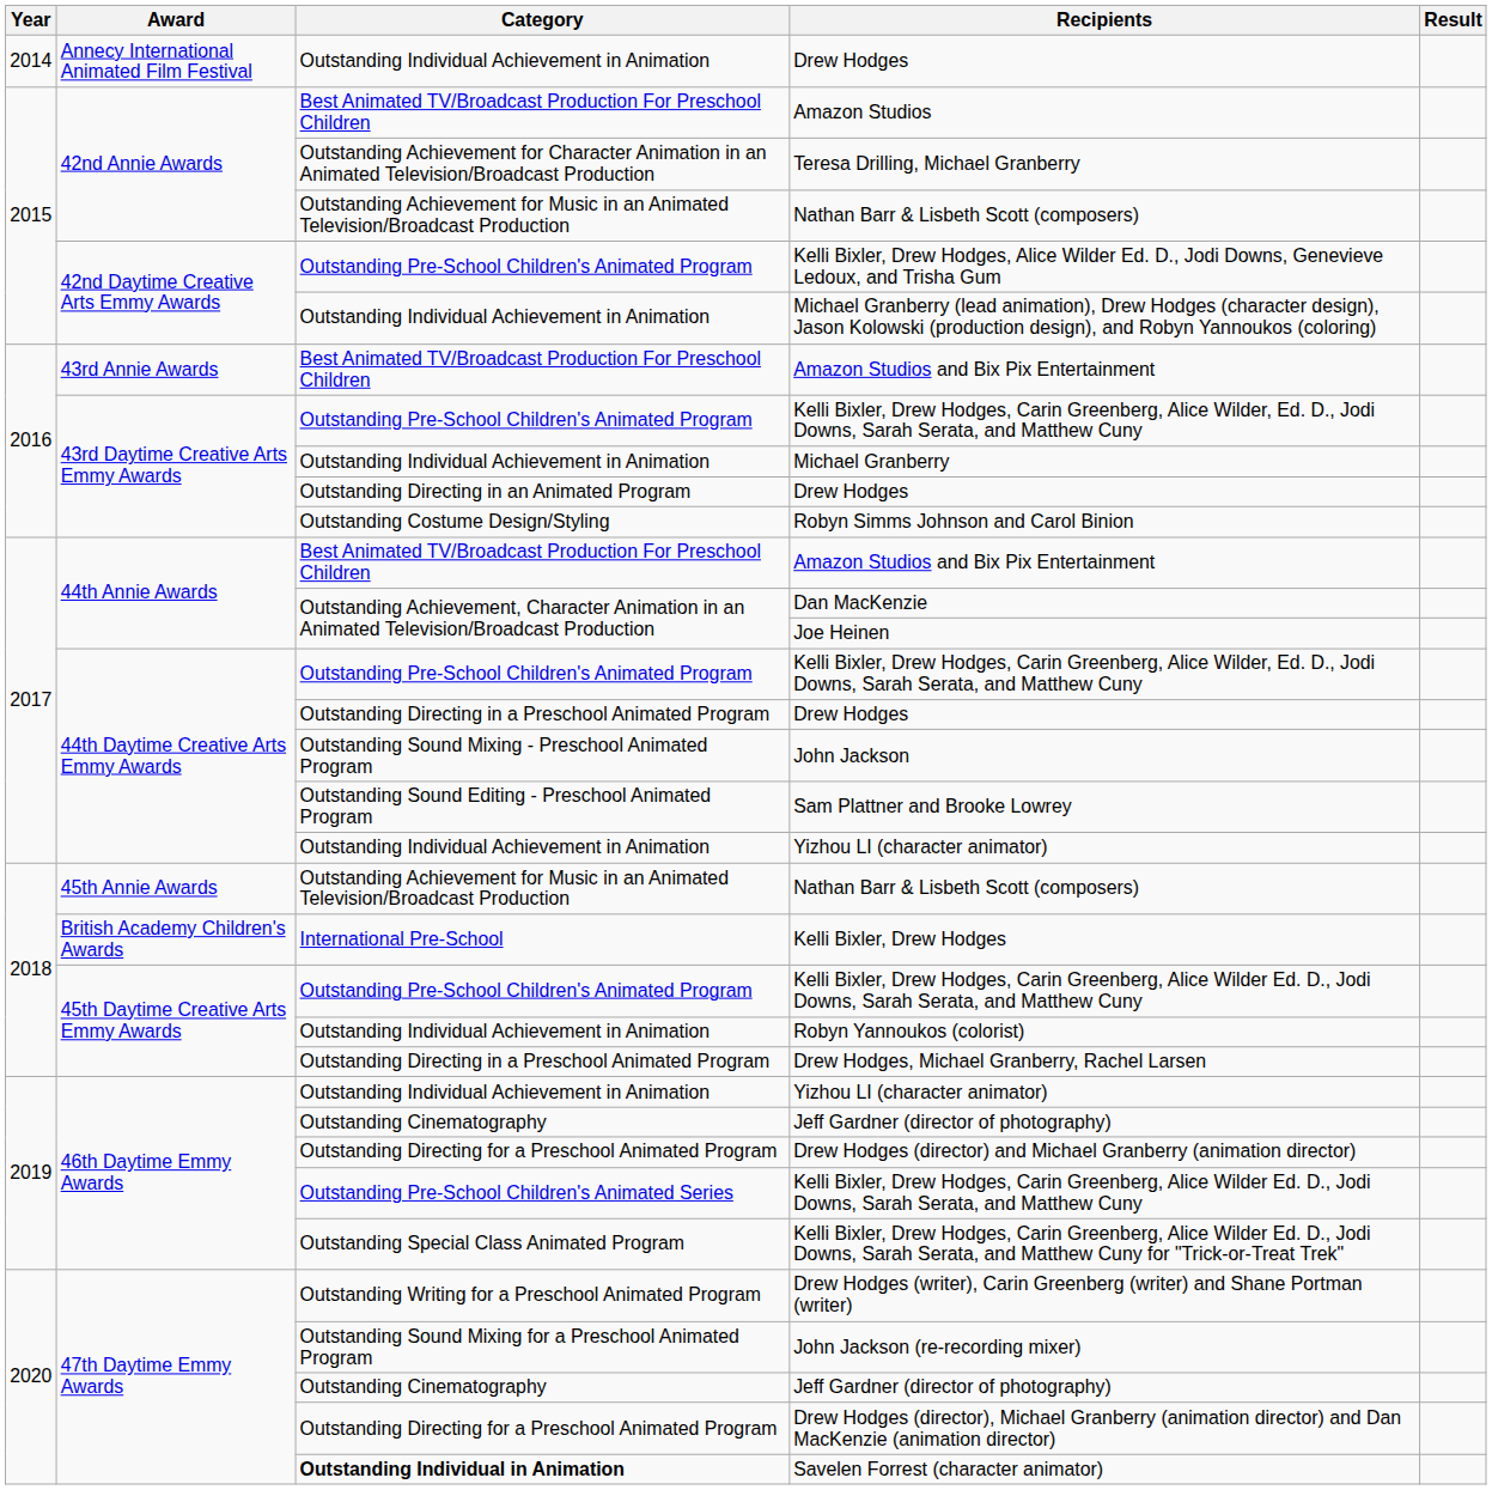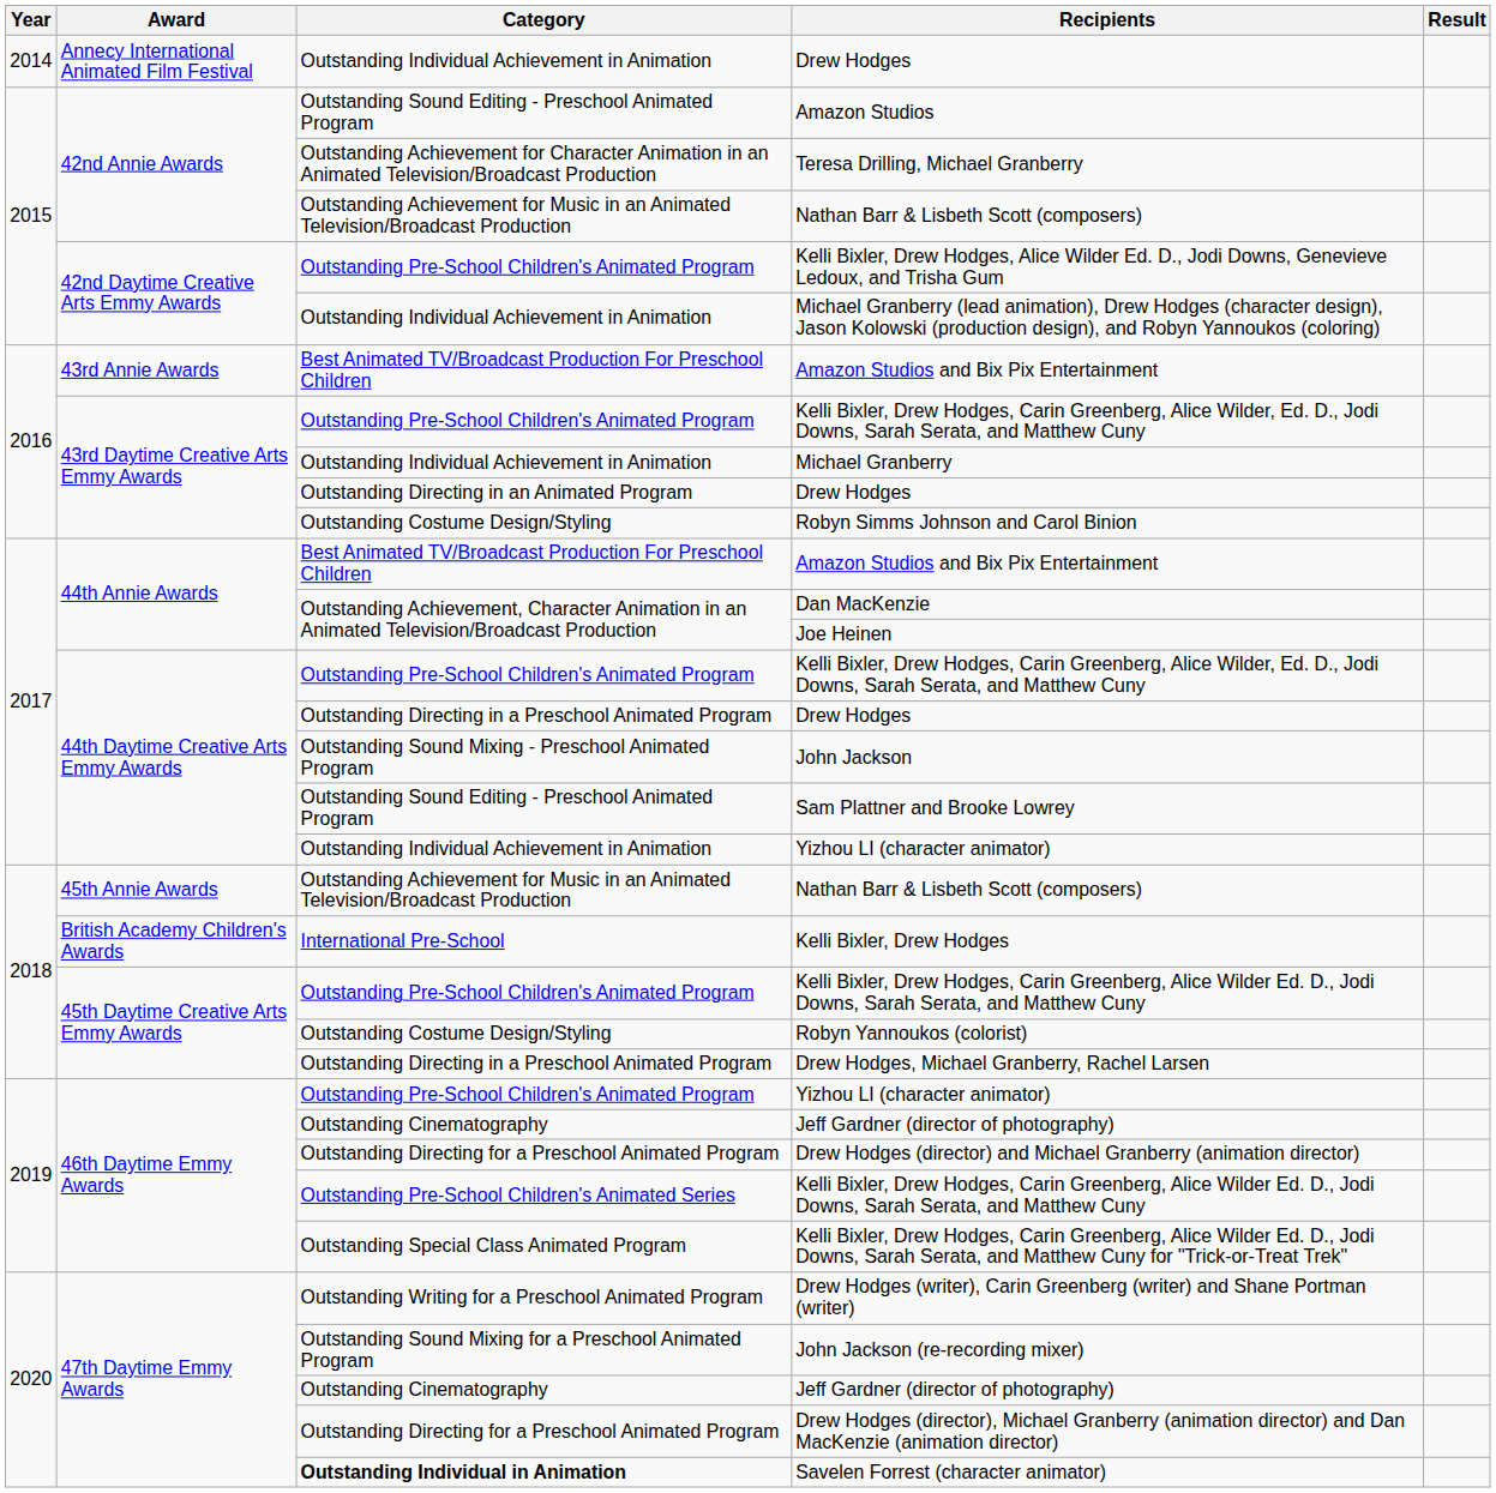 <table class="wikitable" style="width:99%;">
 <tr>
 <th>Year</th>
 <th>Award</th>
 <th>Category</th>
 <th>Recipients</th>
 <th>Result</th>
 </tr>
 <tr>
 <td>2014</td>
 <td><a href='#'>Annecy International Animated Film Festival</a></td>
 <td>Outstanding Individual Achievement in Animation</td>
 <td>Drew Hodges</td>
 <td></td>
 </tr>
 <tr>
 <td rowspan="5">2015</td>
 <td rowspan="3"><a href='#'>42nd Annie Awards</a></td>
-<td><a href='#'>Best Animated TV/Broadcast Production For Preschool Children</a></td>
+<td>Outstanding Sound Editing - Preschool Animated Program</td>
 <td>Amazon Studios</td>
 <td></td>
 </tr>
 <tr>
 <td>Outstanding Achievement for Character Animation in an Animated Television/Broadcast Production</td>
 <td>Teresa Drilling, Michael Granberry</td>
 <td></td>
 </tr>
 <tr>
 <td>Outstanding Achievement for Music in an Animated Television/Broadcast Production</td>
 <td>Nathan Barr & Lisbeth Scott (composers)</td>
 <td></td>
 </tr>
 <tr>
 <td rowspan="2"><a href='#'>42nd Daytime Creative Arts Emmy Awards</a></td>
 <td><a href='#'>Outstanding Pre-School Children's Animated Program</a></td>
 <td>Kelli Bixler, Drew Hodges, Alice Wilder Ed. D., Jodi Downs, Genevieve Ledoux, and Trisha Gum</td>
 <td></td>
 </tr>
 <tr>
 <td>Outstanding Individual Achievement in Animation</td>
 <td>Michael Granberry (lead animation), Drew Hodges (character design), Jason Kolowski (production design), and Robyn Yannoukos (coloring)</td>
 <td></td>
 </tr>
 <tr>
 <td rowspan="5">2016</td>
 <td rowspan="1"><a href='#'>43rd Annie Awards</a></td>
 <td><a href='#'>Best Animated TV/Broadcast Production For Preschool Children</a></td>
 <td><a href='#'>Amazon Studios</a> and Bix Pix Entertainment</td>
 <td></td>
 </tr>
 <tr>
 <td rowspan="4"><a href='#'>43rd Daytime Creative Arts Emmy Awards</a></td>
 <td><a href='#'>Outstanding Pre-School Children's Animated Program</a></td>
 <td>Kelli Bixler, Drew Hodges, Carin Greenberg, Alice Wilder, Ed. D., Jodi Downs, Sarah Serata, and Matthew Cuny</td>
 <td></td>
 </tr>
 <tr>
 <td>Outstanding Individual Achievement in Animation</td>
 <td>Michael Granberry</td>
 <td></td>
 </tr>
 <tr>
 <td>Outstanding Directing in an Animated Program</td>
 <td>Drew Hodges</td>
 <td></td>
 </tr>
 <tr>
 <td>Outstanding Costume Design/Styling</td>
 <td>Robyn Simms Johnson and Carol Binion</td>
 <td></td>
 </tr>
 <tr>
 <td rowspan="8">2017</td>
 <td rowspan="3"><a href='#'>44th Annie Awards</a></td>
 <td><a href='#'>Best Animated TV/Broadcast Production For Preschool Children</a></td>
 <td><a href='#'>Amazon Studios</a> and Bix Pix Entertainment</td>
 <td></td>
 </tr>
 <tr>
 <td rowspan="2">Outstanding Achievement, Character Animation in an Animated Television/Broadcast Production</td>
 <td>Dan MacKenzie</td>
 <td></td>
 </tr>
 <tr>
 <td>Joe Heinen</td>
 <td></td>
 </tr>
 <tr>
 <td rowspan="5"><a href='#'>44th Daytime Creative Arts Emmy Awards</a></td>
 <td><a href='#'>Outstanding Pre-School Children's Animated Program</a></td>
 <td>Kelli Bixler, Drew Hodges, Carin Greenberg, Alice Wilder, Ed. D., Jodi Downs, Sarah Serata, and Matthew Cuny</td>
 <td></td>
 </tr>
 <tr>
 <td>Outstanding Directing in a Preschool Animated Program</td>
 <td>Drew Hodges</td>
 <td></td>
 </tr>
 <tr>
 <td>Outstanding Sound Mixing - Preschool Animated Program</td>
 <td>John Jackson</td>
 <td></td>
 </tr>
 <tr>
 <td>Outstanding Sound Editing - Preschool Animated Program</td>
 <td>Sam Plattner and Brooke Lowrey</td>
 <td></td>
 </tr>
 <tr>
 <td>Outstanding Individual Achievement in Animation</td>
 <td>Yizhou LI (character animator)</td>
 <td></td>
 </tr>
 <tr>
 <td rowspan="5">2018</td>
 <td><a href='#'>45th Annie Awards</a></td>
 <td>Outstanding Achievement for Music in an Animated Television/Broadcast Production</td>
 <td>Nathan Barr & Lisbeth Scott (composers)</td>
 <td></td>
 </tr>
 <tr>
 <td><a href='#'>British Academy Children's Awards</a></td>
 <td><a href='#'>International Pre-School</a></td>
 <td>Kelli Bixler, Drew Hodges</td>
 <td></td>
 </tr>
 <tr>
 <td rowspan="3"><a href='#'>45th Daytime Creative Arts Emmy Awards</a></td>
 <td><a href='#'>Outstanding Pre-School Children's Animated Program</a></td>
 <td Kelli Bixler, Drew Hodges, Carin Greenberg, Alice Wilder, Ed. D., Jodi Downs, Sarah Serata, and Matthew Cuny>Kelli Bixler, Drew Hodges, Carin Greenberg, Alice Wilder Ed. D., Jodi Downs, Sarah Serata, and Matthew Cuny</td>
 <td></td>
 </tr>
 <tr>
-<td>Outstanding Individual Achievement in Animation</td>
+<td>Outstanding Costume Design/Styling</td>
 <td>Robyn Yannoukos (colorist)</td>
 <td></td>
 </tr>
 <tr>
 <td>Outstanding Directing in a Preschool Animated Program</td>
 <td>Drew Hodges, Michael Granberry, Rachel Larsen</td>
 <td></td>
 </tr>
 <tr>
 <td rowspan="5">2019</td>
 <td rowspan="5"><a href='#'>46th Daytime Emmy Awards</a></td>
-<td>Outstanding Individual Achievement in Animation</td>
+<td><a href='#'>Outstanding Pre-School Children's Animated Program</a></td>
 <td>Yizhou LI (character animator)</td>
 <td></td>
 </tr>
 <tr>
 <td>Outstanding Cinematography</td>
 <td>Jeff Gardner (director of photography)</td>
 <td></td>
 </tr>
 <tr>
 <td>Outstanding Directing for a Preschool Animated Program</td>
 <td>Drew Hodges (director) and Michael Granberry (animation director)</td>
 <td></td>
 </tr>
 <tr>
 <td><a href='#'>Outstanding Pre-School Children's Animated Series</a></td>
 <td>Kelli Bixler, Drew Hodges, Carin Greenberg, Alice Wilder Ed. D., Jodi Downs, Sarah Serata, and Matthew Cuny</td>
 <td></td>
 </tr>
 <tr>
 <td>Outstanding Special Class Animated Program</td>
 <td>Kelli Bixler, Drew Hodges, Carin Greenberg, Alice Wilder Ed. D., Jodi Downs, Sarah Serata, and Matthew Cuny for "Trick-or-Treat Trek"</td>
 <td></td>
 </tr>
 <tr>
 <td rowspan="5">2020</td>
 <td rowspan="5"><a href='#'>47th Daytime Emmy Awards</a></td>
 <td>Outstanding Writing for a Preschool Animated Program</td>
 <td>Drew Hodges (writer), Carin Greenberg (writer) and Shane Portman (writer)</td>
 <td></td>
 </tr>
 <tr>
 <td>Outstanding Sound Mixing for a Preschool Animated Program</td>
 <td>John Jackson (re-recording mixer)</td>
 <td></td>
 </tr>
 <tr>
 <td>Outstanding Cinematography</td>
 <td>Jeff Gardner (director of photography)</td>
 <td></td>
 </tr>
 <tr>
 <td>Outstanding Directing for a Preschool Animated Program</td>
 <td>Drew Hodges (director), Michael Granberry (animation director) and Dan MacKenzie (animation director)</td>
 <td></td>
 </tr>
 <tr>
 <td><strong>Outstanding Individual in Animation</strong></td>
 <td>Savelen Forrest (character animator)</td>
 <td></td>
 </tr>
 </table>
